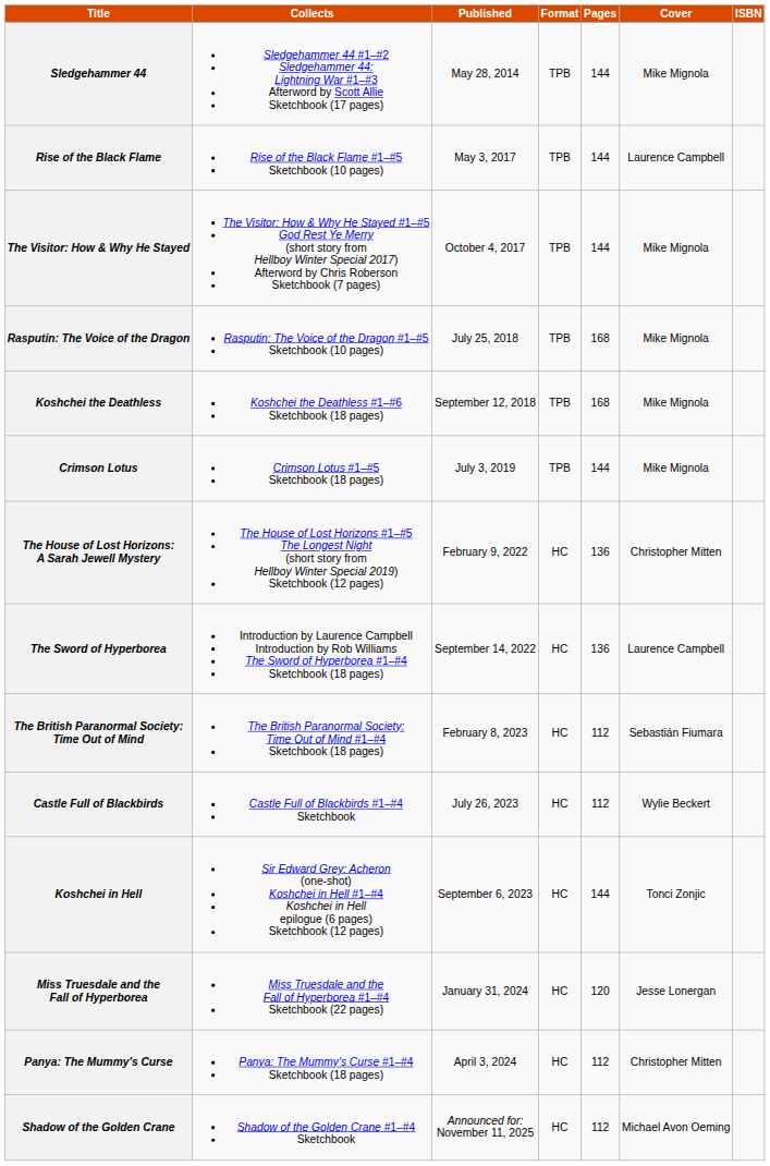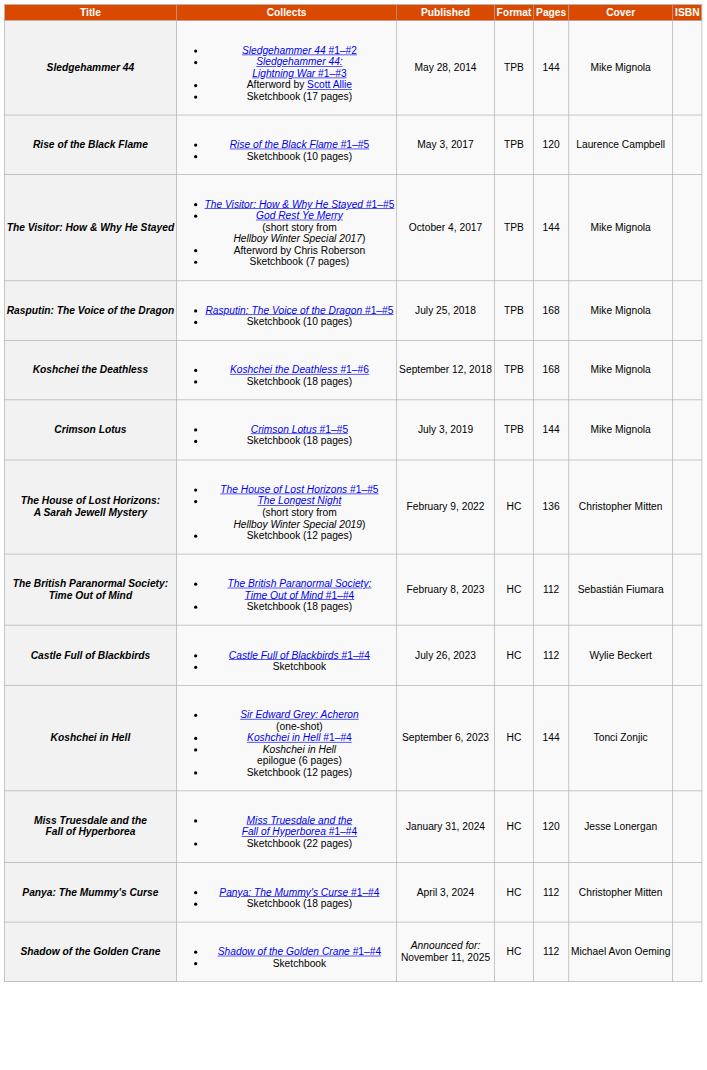 <table class="wikitable" style="text-align: center">
 <tr>
 <th style="background:#d94a00; color:#fff;">Title</th>
 <th style="background:#d94a00; color:#fff;">Collects</th>
 <th style="background:#d94a00; color:#fff;">Published</th>
 <th style="background:#d94a00; color:#fff;">Format</th>
 <th style="background:#d94a00; color:#fff;">Pages</th>
 <th style="background:#d94a00; color:#fff;">Cover</th>
 <th style="background:#d94a00; color:#fff;">ISBN</th>
 </tr>
 <tr>
 <th><em>Sledgehammer 44</em></th>
 <td><br><ul><li><a href='#'><em>Sledgehammer 44</em> #1–#2</a></li><li><a href='#'><em>Sledgehammer 44:<br>Lightning War</em> #1–#3</a></li><li>Afterword by <a href='#'>Scott Allie</a></li><li>Sketchbook (17 pages)</li></ul></td>
 <td>May 28, 2014</td>
 <td>TPB</td>
 <td>144</td>
 <td>Mike Mignola</td>
 <td></td>
 </tr>
 <tr>
 <th><em>Rise of the Black Flame</em></th>
 <td><br><ul><li><a href='#'><em>Rise of the Black Flame</em> #1–#5</a></li><li>Sketchbook (10 pages)</li></ul></td>
 <td>May 3, 2017</td>
 <td>TPB</td>
-<td>144</td>
+<td>120</td>
 <td>Laurence Campbell</td>
 <td></td>
 </tr>
 <tr>
 <th><em>The Visitor: How & Why He Stayed</em></th>
 <td><br><ul><li><a href='#'><em>The Visitor: How & Why He Stayed</em> #1–#5</a></li><li><a href='#'><em>God Rest Ye Merry</em></a><br>(short story from<br><em>Hellboy Winter Special 2017</em>)</li><li>Afterword by Chris Roberson</li><li>Sketchbook (7 pages)</li></ul></td>
 <td>October 4, 2017</td>
 <td>TPB</td>
 <td>144</td>
 <td>Mike Mignola</td>
 <td></td>
 </tr>
 <tr>
 <th><em>Rasputin: The Voice of the Dragon</em></th>
 <td><br><ul><li><a href='#'><em>Rasputin: The Voice of the Dragon</em> #1–#5</a></li><li>Sketchbook (10 pages)</li></ul></td>
 <td>July 25, 2018</td>
 <td>TPB</td>
 <td>168</td>
 <td>Mike Mignola</td>
 <td></td>
 </tr>
 <tr>
 <th><em>Koshchei the Deathless</em></th>
 <td><br><ul><li><a href='#'><em>Koshchei the Deathless</em> #1–#6</a></li><li>Sketchbook (18 pages)</li></ul></td>
 <td>September 12, 2018</td>
 <td>TPB</td>
 <td>168</td>
 <td>Mike Mignola</td>
 <td></td>
 </tr>
 <tr>
 <th><em>Crimson Lotus</em></th>
 <td><br><ul><li><a href='#'><em>Crimson Lotus</em> #1–#5</a></li><li>Sketchbook (18 pages)</li></ul></td>
 <td>July 3, 2019</td>
 <td>TPB</td>
 <td>144</td>
 <td>Mike Mignola</td>
 <td></td>
 </tr>
 <tr>
 <th><em>The House of Lost Horizons:<br>A Sarah Jewell Mystery</em></th>
 <td><br><ul><li><a href='#'><em>The House of Lost Horizons</em> #1–#5</a></li><li><a href='#'><em>The Longest Night</em></a><br>(short story from<br><em>Hellboy Winter Special 2019</em>)</li><li>Sketchbook (12 pages)</li></ul></td>
 <td>February 9, 2022</td>
 <td>HC</td>
 <td>136</td>
 <td>Christopher Mitten</td>
-<td></td>
-</tr>
-<tr>
-<th><em>The Sword of Hyperborea</em></th>
-<td><br><ul><li>Introduction by Laurence Campbell</li><li>Introduction by Rob Williams</li><li><a href='#'><em>The Sword of Hyperborea</em> #1–#4</a></li><li>Sketchbook (18 pages)</li></ul></td>
-<td>September 14, 2022</td>
-<td>HC</td>
-<td>136</td>
-<td>Laurence Campbell</td>
 <td></td>
 </tr>
 <tr>
 <th><em>The British Paranormal Society:<br>Time Out of Mind</em></th>
 <td><br><ul><li><a href='#'><em>The British Paranormal Society:<br>Time Out of Mind</em> #1–#4</a></li><li>Sketchbook (18 pages)</li></ul></td>
 <td>February 8, 2023</td>
 <td>HC</td>
 <td>112</td>
 <td>Sebastián Fiumara</td>
 <td></td>
 </tr>
 <tr>
 <th><em>Castle Full of Blackbirds</em></th>
 <td><br><ul><li><a href='#'><em>Castle Full of Blackbirds</em> #1–#4</a></li><li>Sketchbook</li></ul></td>
 <td>July 26, 2023</td>
 <td>HC</td>
 <td>112</td>
 <td>Wylie Beckert</td>
 <td></td>
 </tr>
 <tr id="Koshchei_in_Hell_HC">
 <th><em>Koshchei in Hell</em></th>
 <td><br><ul><li><a href='#'><em>Sir Edward Grey: Acheron</em></a><br>(one-shot)</li><li><a href='#'><em>Koshchei in Hell</em> #1–#4</a></li><li><em>Koshchei in Hell</em><br>epilogue (6 pages)</li><li>Sketchbook (12 pages)</li></ul></td>
 <td>September 6, 2023</td>
 <td>HC</td>
 <td>144</td>
 <td>Tonci Zonjic</td>
 <td></td>
 </tr>
 <tr>
 <th><em>Miss Truesdale and the<br>Fall of Hyperborea</em></th>
 <td><br><ul><li><a href='#'><em>Miss Truesdale and the<br>Fall of Hyperborea</em> #1–#4</a></li><li>Sketchbook (22 pages)</li></ul></td>
 <td>January 31, 2024</td>
 <td>HC</td>
 <td>120</td>
 <td>Jesse Lonergan</td>
 <td></td>
 </tr>
 <tr>
 <th><em>Panya: The Mummy's Curse</em></th>
 <td><br><ul><li><a href='#'><em>Panya: The Mummy's Curse</em> #1–#4</a></li><li>Sketchbook (18 pages)</li></ul></td>
 <td>April 3, 2024</td>
 <td>HC</td>
 <td>112</td>
 <td>Christopher Mitten</td>
 <td></td>
 </tr>
 <tr>
 <th><em>Shadow of the Golden Crane</em></th>
 <td><br><ul><li><a href='#'><em>Shadow of the Golden Crane</em> #1–#4</a></li><li>Sketchbook</li></ul></td>
 <td><em>Announced for:</em><br>November 11, 2025</td>
 <td>HC</td>
 <td>112</td>
 <td>Michael Avon Oeming</td>
 <td></td>
 </tr>
 </table>
